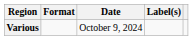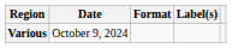 <table class = "wikitable plainrowheaders">
 <tr>
 <th scope="col">Region</th>
+<th scope="col">Date</th>
 <th scope="col">Format</th>
-<th scope="col">Date</th>
 <th scope="col">Label(s)</th>
 <th scope="col"></th>
 </tr>
 <tr>
 <th scope="row">Various</th>
+<td>October 9, 2024</td>
 <td></td>
-<td>October 9, 2024</td>
 <td></td>
 <td style="text-align: center;"></td>
 </tr>
 </table>
